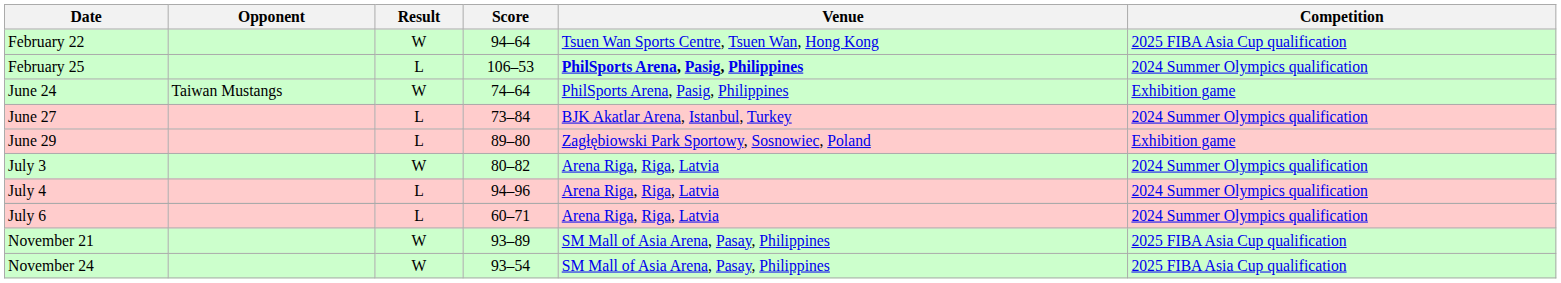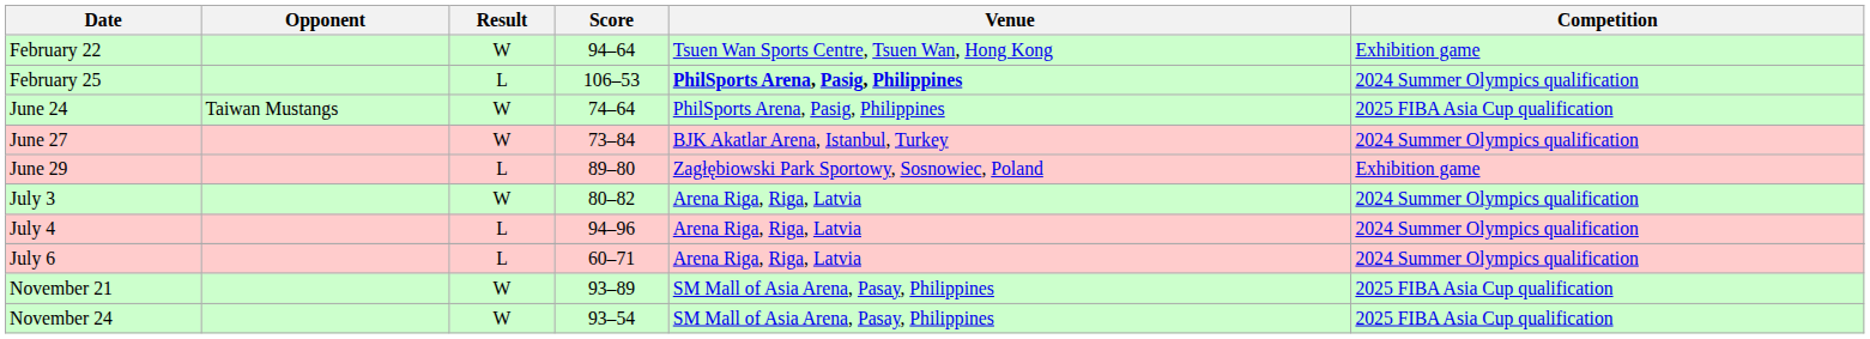 <table width=100% class="wikitable">
 <tr>
 <th>Date</th>
 <th>Opponent</th>
 <th>Result</th>
 <th>Score</th>
 <th>Venue</th>
 <th>Competition</th>
 </tr>
 <tr style="background:#cfc;">
 <td>February 22</td>
 <td></td>
 <td align=center>W</td>
 <td align=center>94–64</td>
 <td> <a href='#'>Tsuen Wan Sports Centre</a>, <a href='#'>Tsuen Wan</a>, <a href='#'>Hong Kong</a></td>
-<td><a href='#'>2025 FIBA Asia Cup qualification</a></td>
+<td><a href='#'>Exhibition game</a></td>
 </tr>
 <tr style="background:#cfc;">
 <td>February 25</td>
 <td></td>
 <td align=center>L</td>
 <td align=center>106–53</td>
 <td><strong> <a href='#'>PhilSports Arena</a>, <a href='#'>Pasig</a>, <a href='#'>Philippines</a></strong></td>
 <td><a href='#'>2024 Summer Olympics qualification</a></td>
 </tr>
 <tr style="background:#cfc;">
 <td>June 24</td>
 <td> Taiwan Mustangs</td>
 <td align=center>W</td>
 <td align=center>74–64</td>
 <td> <a href='#'>PhilSports Arena</a>, <a href='#'>Pasig</a>, <a href='#'>Philippines</a></td>
-<td><a href='#'>Exhibition game</a></td>
+<td><a href='#'>2025 FIBA Asia Cup qualification</a></td>
 </tr>
 <tr style="background:#fcc;">
 <td>June 27</td>
 <td></td>
-<td align=center>L</td>
+<td align=center>W</td>
 <td align=center>73–84</td>
 <td> <a href='#'>BJK Akatlar Arena</a>, <a href='#'>Istanbul</a>, <a href='#'>Turkey</a></td>
 <td><a href='#'>2024 Summer Olympics qualification</a></td>
 </tr>
 <tr style="background:#fcc;">
 <td>June 29</td>
 <td></td>
 <td align=center>L</td>
 <td align=center>89–80</td>
 <td> <a href='#'>Zagłębiowski Park Sportowy</a>, <a href='#'>Sosnowiec</a>, <a href='#'>Poland</a></td>
 <td><a href='#'>Exhibition game</a></td>
 </tr>
 <tr style="background:#cfc;">
 <td>July 3</td>
 <td></td>
 <td align=center>W</td>
 <td align=center>80–82</td>
 <td> <a href='#'>Arena Riga</a>, <a href='#'>Riga</a>, <a href='#'>Latvia</a></td>
 <td><a href='#'>2024 Summer Olympics qualification</a></td>
 </tr>
 <tr style="background:#fcc;">
 <td>July 4</td>
 <td></td>
 <td align=center>L</td>
 <td align=center>94–96</td>
 <td> <a href='#'>Arena Riga</a>, <a href='#'>Riga</a>, <a href='#'>Latvia</a></td>
 <td><a href='#'>2024 Summer Olympics qualification</a></td>
 </tr>
 <tr>
 </tr>
 <tr style="background:#fcc;">
 <td>July 6</td>
 <td></td>
 <td align=center>L</td>
 <td align=center>60–71</td>
 <td> <a href='#'>Arena Riga</a>, <a href='#'>Riga</a>, <a href='#'>Latvia</a></td>
 <td><a href='#'>2024 Summer Olympics qualification</a></td>
 </tr>
 <tr style="background:#cfc;">
 <td>November 21</td>
 <td></td>
 <td align=center>W</td>
 <td align=center>93–89</td>
 <td> <a href='#'>SM Mall of Asia Arena</a>, <a href='#'>Pasay</a>, <a href='#'>Philippines</a></td>
 <td><a href='#'>2025 FIBA Asia Cup qualification</a></td>
 </tr>
 <tr style="background:#cfc;">
 <td>November 24</td>
 <td></td>
 <td align=center>W</td>
 <td align=center>93–54</td>
 <td> <a href='#'>SM Mall of Asia Arena</a>, <a href='#'>Pasay</a>, <a href='#'>Philippines</a></td>
 <td><a href='#'>2025 FIBA Asia Cup qualification</a></td>
 </tr>
 </table>
